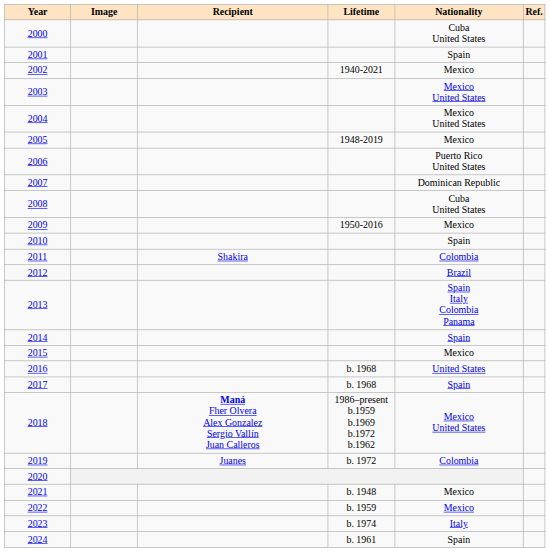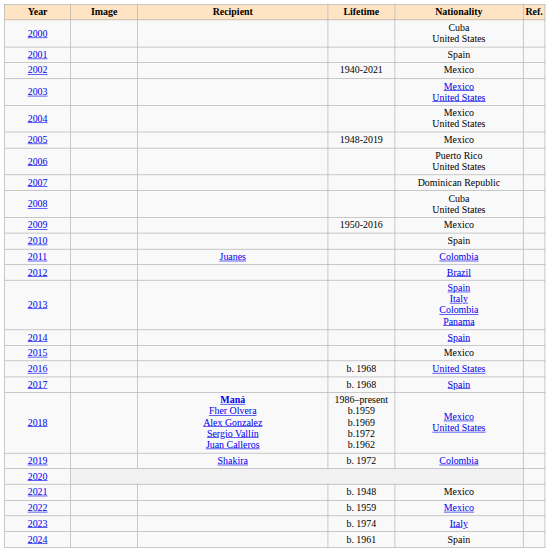 <table class="wikitable sortable" border="1" style="text-align:center;">
 <tr>
 <th width=100 style="background:#FFE4C4;">Year</th>
 <th class=unsortable width=100 style="background:#FFE4C4;">Image</th>
 <th width=300 style="background:#FFE4C4;">Recipient</th>
 <th width=100 style="background:#FFE4C4;">Lifetime</th>
 <th width=200 style="background:#FFE4C4;">Nationality</th>
 <th class=unsortable style="background:#FFE4C4;">Ref.</th>
 </tr>
 <tr>
 <td><a href='#'>2000</a></td>
 <td></td>
 <td></td>
 <td></td>
 <td>Cuba<br>United States</td>
 <td><br></td>
 </tr>
 <tr>
 <td><a href='#'>2001</a></td>
 <td></td>
 <td></td>
 <td></td>
 <td>Spain</td>
 <td><br></td>
 </tr>
 <tr>
 <td><a href='#'>2002</a></td>
 <td></td>
 <td></td>
 <td>1940-2021</td>
 <td>Mexico</td>
 <td><br></td>
 </tr>
 <tr>
 <td><a href='#'>2003</a></td>
 <td></td>
 <td></td>
 <td></td>
 <td><a href='#'>Mexico</a><br><a href='#'>United States</a></td>
 <td><br></td>
 </tr>
 <tr>
 <td><a href='#'>2004</a></td>
 <td></td>
 <td></td>
 <td></td>
 <td>Mexico<br>United States</td>
 <td><br></td>
 </tr>
 <tr>
 <td><a href='#'>2005</a></td>
 <td></td>
 <td></td>
 <td>1948-2019</td>
 <td>Mexico</td>
 <td><br></td>
 </tr>
 <tr>
 <td><a href='#'>2006</a></td>
 <td></td>
 <td></td>
 <td></td>
 <td>Puerto Rico<br>United States</td>
 <td><br></td>
 </tr>
 <tr>
 <td><a href='#'>2007</a></td>
 <td></td>
 <td></td>
 <td></td>
 <td>Dominican Republic</td>
 <td><br></td>
 </tr>
 <tr>
 <td><a href='#'>2008</a></td>
 <td></td>
 <td></td>
 <td></td>
 <td>Cuba<br>United States</td>
 <td><br></td>
 </tr>
 <tr>
 <td><a href='#'>2009</a></td>
 <td></td>
 <td></td>
 <td>1950-2016</td>
 <td>Mexico</td>
 <td><br></td>
 </tr>
 <tr>
 <td><a href='#'>2010</a></td>
 <td></td>
 <td></td>
 <td></td>
 <td>Spain</td>
 <td><br></td>
 </tr>
 <tr>
 <td><a href='#'>2011</a></td>
 <td></td>
-<td><a href='#'>Shakira</a></td>
+<td><a href='#'>Juanes</a></td>
 <td></td>
 <td><a href='#'>Colombia</a></td>
 <td></td>
 </tr>
 <tr>
 <td><a href='#'>2012</a></td>
 <td></td>
 <td></td>
 <td></td>
 <td><a href='#'>Brazil</a></td>
 <td></td>
 </tr>
 <tr>
 <td><a href='#'>2013</a></td>
 <td></td>
 <td></td>
 <td></td>
 <td><a href='#'>Spain</a><br><a href='#'>Italy</a><br><a href='#'>Colombia</a><br><a href='#'>Panama</a></td>
 <td></td>
 </tr>
 <tr>
 <td><a href='#'>2014</a></td>
 <td></td>
 <td></td>
 <td></td>
 <td><a href='#'>Spain</a></td>
 <td></td>
 </tr>
 <tr>
 <td><a href='#'>2015</a></td>
 <td></td>
 <td></td>
 <td></td>
 <td>Mexico</td>
 <td></td>
 </tr>
 <tr>
 <td><a href='#'>2016</a></td>
 <td></td>
 <td></td>
 <td>b. 1968</td>
 <td><a href='#'>United States</a></td>
 <td></td>
 </tr>
 <tr>
 <td><a href='#'>2017</a></td>
 <td></td>
 <td></td>
 <td>b. 1968</td>
 <td><a href='#'>Spain</a></td>
 <td></td>
 </tr>
 <tr>
 <td><a href='#'>2018</a></td>
 <td></td>
 <td><strong><a href='#'>Maná</a></strong><br><a href='#'>Fher Olvera</a><br><a href='#'>Alex Gonzalez</a><br><a href='#'>Sergio Vallín</a><br><a href='#'>Juan Calleros</a></td>
 <td>1986–present<br>b.1959<br>b.1969<br>b.1972<br>b.1962</td>
 <td><a href='#'>Mexico</a><br><a href='#'>United States</a></td>
 <td></td>
 </tr>
 <tr>
 <td><a href='#'>2019</a></td>
 <td></td>
-<td><a href='#'>Juanes</a></td>
+<td><a href='#'>Shakira</a></td>
 <td>b. 1972</td>
 <td><a href='#'>Colombia</a></td>
 <td></td>
 </tr>
 <tr>
 <td><a href='#'>2020</a></td>
 <th scope=row colspan=4> </th>
 <td></td>
 </tr>
 <tr>
 <td><a href='#'>2021</a></td>
 <td></td>
 <td></td>
 <td>b. 1948</td>
 <td>Mexico</td>
 <td></td>
 </tr>
 <tr>
 <td><a href='#'>2022</a></td>
 <td></td>
 <td></td>
 <td>b. 1959</td>
 <td><a href='#'>Mexico</a></td>
 <td></td>
 </tr>
 <tr>
 <td><a href='#'>2023</a></td>
 <td></td>
 <td></td>
 <td>b. 1974</td>
 <td><a href='#'>Italy</a></td>
 <td></td>
 </tr>
 <tr>
 <td><a href='#'>2024</a></td>
 <td></td>
 <td></td>
 <td>b. 1961</td>
 <td>Spain</td>
 <td></td>
 </tr>
 </table>
